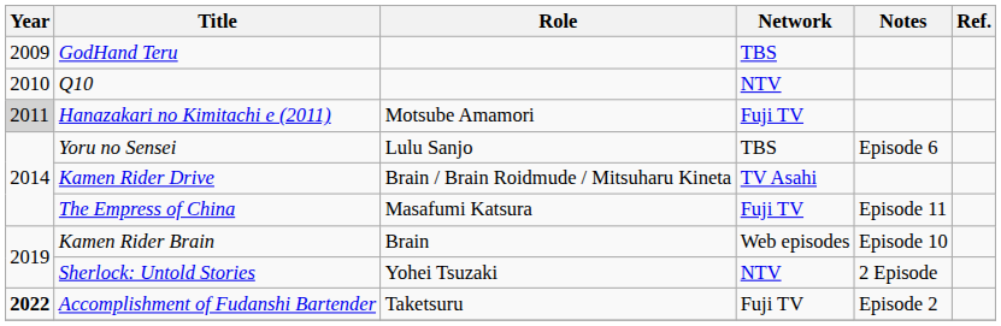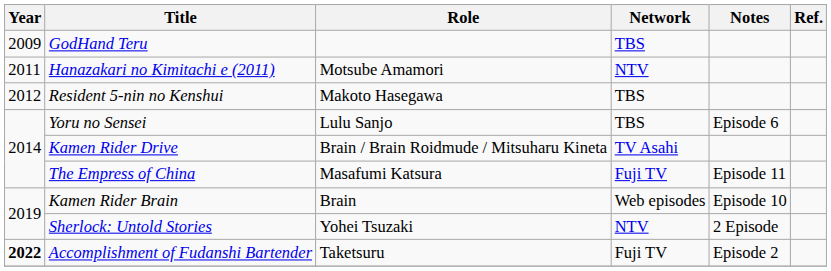 <table class="wikitable">
 <tr>
 <th>Year</th>
 <th>Title</th>
 <th>Role</th>
 <th>Network</th>
 <th>Notes</th>
 <th>Ref.</th>
 </tr>
 <tr>
 <td>2009</td>
 <td><em><a href='#'>GodHand Teru</a></em></td>
 <td></td>
 <td><a href='#'>TBS</a></td>
 <td></td>
 <td></td>
 </tr>
 <tr>
-<td>2010</td>
-<td><em>Q10</em></td>
-<td></td>
+<td>2011</td>
+<td><em><a href='#'>Hanazakari no Kimitachi e (2011)</a></em></td>
+<td>Motsube Amamori</td>
 <td><a href='#'>NTV</a></td>
 <td></td>
 <td></td>
 </tr>
 <tr>
-<td style="background: lightgrey;">2011</td>
-<td><em><a href='#'>Hanazakari no Kimitachi e (2011)</a></em></td>
-<td>Motsube Amamori</td>
-<td><a href='#'>Fuji TV</a></td>
+<td>2012</td>
+<td><em>Resident 5-nin no Kenshui</em></td>
+<td>Makoto Hasegawa</td>
+<td>TBS</td>
 <td></td>
 <td></td>
 </tr>
 <tr>
 <td rowspan="3">2014</td>
 <td><em>Yoru no Sensei</em></td>
 <td>Lulu Sanjo</td>
 <td>TBS</td>
 <td>Episode 6</td>
 <td></td>
 </tr>
 <tr>
 <td><em><a href='#'>Kamen Rider Drive</a></em></td>
 <td>Brain / Brain Roidmude / Mitsuharu Kineta</td>
 <td><a href='#'>TV Asahi</a></td>
 <td></td>
 <td></td>
 </tr>
 <tr>
 <td><em><a href='#'>The Empress of China</a></em></td>
 <td>Masafumi Katsura</td>
 <td><a href='#'>Fuji TV</a></td>
 <td>Episode 11</td>
 <td></td>
 </tr>
 <tr>
 <td rowspan="2">2019</td>
 <td><em>Kamen Rider Brain</em></td>
 <td>Brain</td>
 <td>Web episodes</td>
 <td>Episode 10</td>
 <td></td>
 </tr>
 <tr>
 <td><em><a href='#'>Sherlock: Untold Stories</a></em></td>
 <td>Yohei Tsuzaki</td>
 <td><a href='#'>NTV</a></td>
 <td>2 Episode</td>
 <td></td>
 </tr>
 <tr>
 <td><strong>2022</strong></td>
 <td><em><a href='#'>Accomplishment of Fudanshi Bartender</a></em></td>
 <td>Taketsuru</td>
 <td>Fuji TV</td>
 <td>Episode 2</td>
 <td></td>
 </tr>
 <tr>
 </tr>
 </table>
